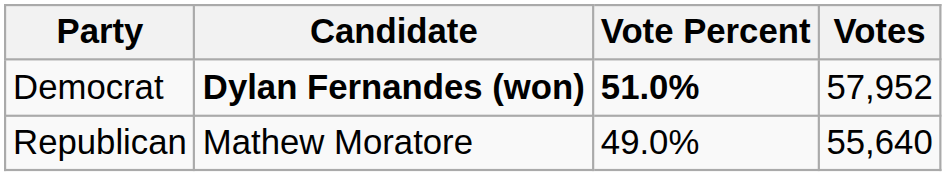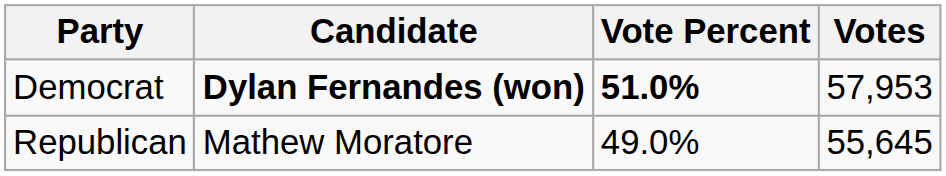 <table class="wikitable">
 <tr>
 <th>Party</th>
 <th>Candidate</th>
 <th>Vote Percent</th>
 <th>Votes</th>
 </tr>
 <tr>
 <td>Democrat</td>
 <td><strong>Dylan Fernandes (won)</strong></td>
 <td><strong>51.0%</strong></td>
-<td>57,952</td>
+<td>57,953</td>
 </tr>
 <tr>
 <td>Republican</td>
 <td>Mathew Moratore</td>
 <td>49.0%</td>
-<td>55,640</td>
+<td>55,645</td>
 </tr>
 </table>
